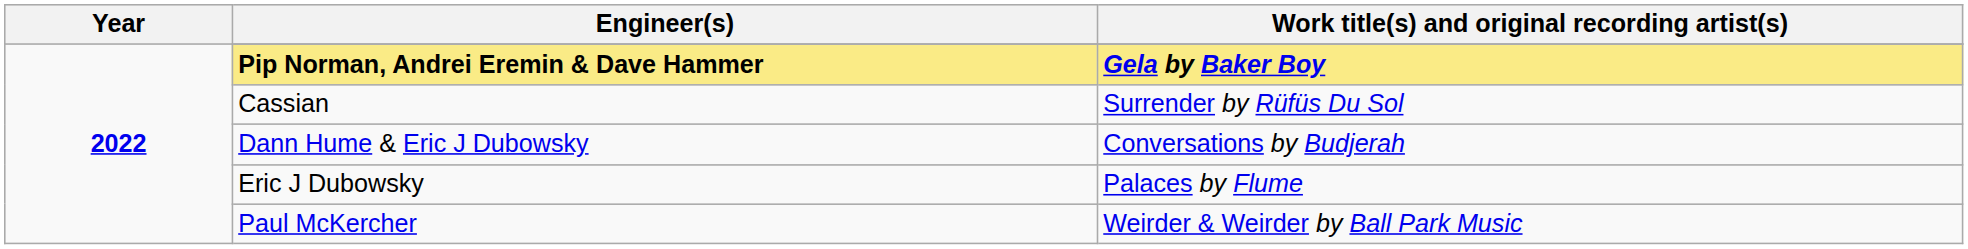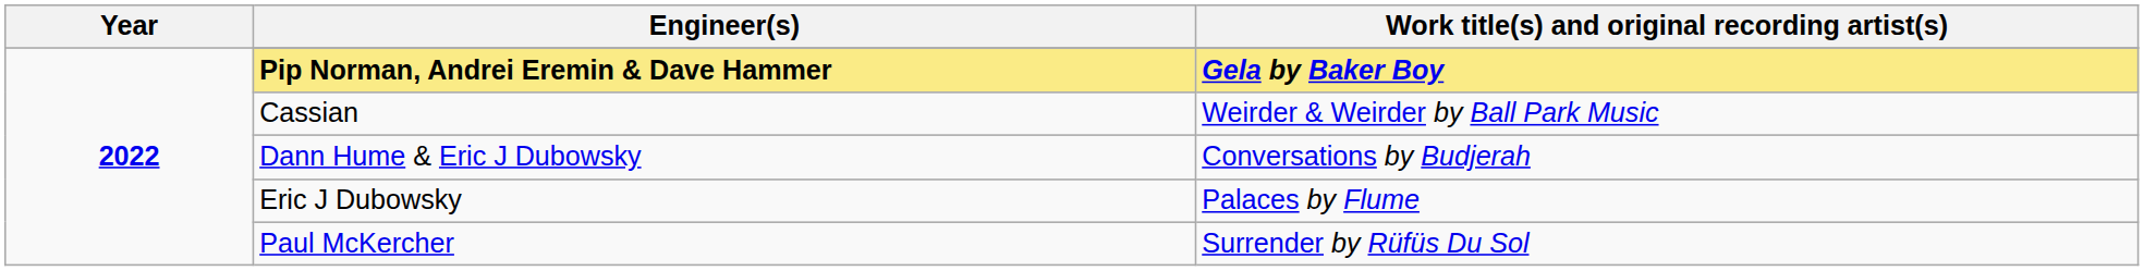 <table class="sortable wikitable">
 <tr>
 <th width="5%">Year</th>
 <th width="19%">Engineer(s)</th>
 <th width="19%">Work title(s) and original recording artist(s)</th>
 </tr>
 <tr>
 <td rowspan="6" align="center"><strong><a href='#'>2022</a></strong><br></td>
 </tr>
 <tr style="background:#FAEB86">
 <td><strong>Pip Norman, Andrei Eremin & Dave Hammer</strong></td>
 <td><strong><em><a href='#'>Gela</a><em> by <a href='#'>Baker Boy</a><strong></td>
 </tr>
 <tr>
 <td>Cassian</td>
-<td></em><a href='#'>Surrender</a><em> by <a href='#'>Rüfüs Du Sol</a></td>
+<td></em><a href='#'>Weirder & Weirder</a><em> by <a href='#'>Ball Park Music</a></td>
 </tr>
 <tr>
 <td><a href='#'>Dann Hume</a> & <a href='#'>Eric J Dubowsky</a></td>
 <td></em><a href='#'>Conversations</a><em> by <a href='#'>Budjerah</a></td>
 </tr>
 <tr>
 <td>Eric J Dubowsky</td>
 <td></em><a href='#'>Palaces</a><em> by <a href='#'>Flume</a></td>
 </tr>
 <tr>
 <td><a href='#'>Paul McKercher</a></td>
-<td></em><a href='#'>Weirder & Weirder</a><em> by <a href='#'>Ball Park Music</a></td>
+<td></em><a href='#'>Surrender</a><em> by <a href='#'>Rüfüs Du Sol</a></td>
 </tr>
 </table>
